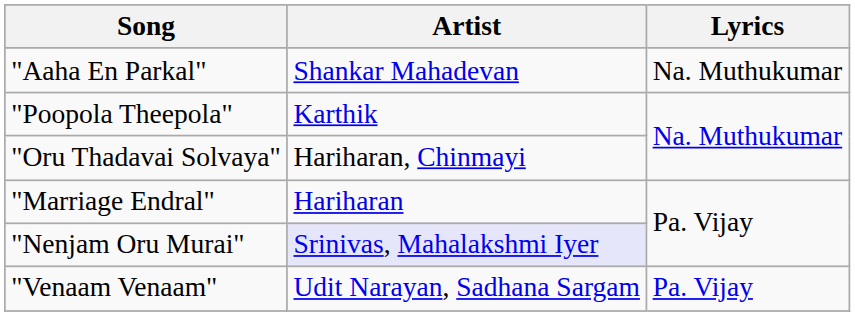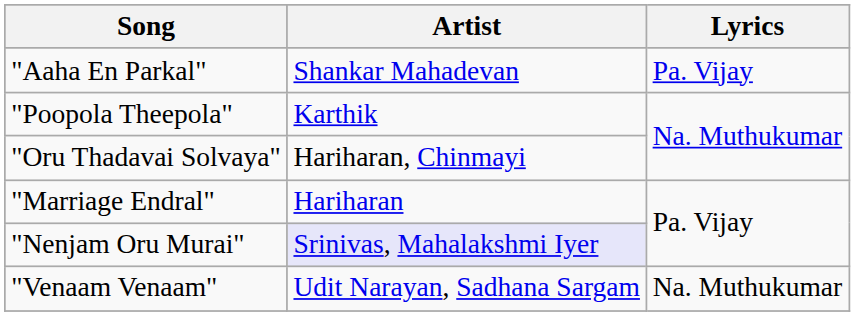 <table class="wikitable">
 <tr>
 <th>Song</th>
 <th>Artist</th>
 <th>Lyrics</th>
 </tr>
 <tr>
 <td>"Aaha En Parkal"</td>
 <td><a href='#'>Shankar Mahadevan</a></td>
-<td>Na. Muthukumar</td>
+<td><a href='#'>Pa. Vijay</a></td>
 </tr>
 <tr>
 <td>"Poopola Theepola"</td>
 <td><a href='#'>Karthik</a></td>
 <td rowspan=2><a href='#'>Na. Muthukumar</a></td>
 </tr>
 <tr>
 <td>"Oru Thadavai Solvaya"</td>
 <td>Hariharan, <a href='#'>Chinmayi</a></td>
 </tr>
 <tr>
 <td>"Marriage Endral"</td>
 <td><a href='#'>Hariharan</a></td>
 <td rowspan=2>Pa. Vijay</td>
 </tr>
 <tr>
 <td>"Nenjam Oru Murai"</td>
 <td style="background: lavender;"><a href='#'>Srinivas</a>, <a href='#'>Mahalakshmi Iyer</a></td>
 </tr>
 <tr>
 <td>"Venaam Venaam"</td>
 <td><a href='#'>Udit Narayan</a>, <a href='#'>Sadhana Sargam</a></td>
-<td><a href='#'>Pa. Vijay</a></td>
+<td>Na. Muthukumar</td>
 </tr>
 </table>
